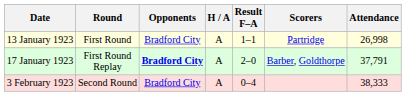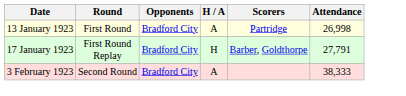 <table class="wikitable" style="text-align:center">
 <tr>
 <th>Date</th>
 <th>Round</th>
 <th>Opponents</th>
 <th>H / A</th>
-<th>Result<br>F–A</th>
 <th>Scorers</th>
 <th>Attendance</th>
 </tr>
 <tr bgcolor="#ffffdd">
 <td>13 January 1923</td>
 <td>First Round</td>
 <td><a href='#'>Bradford City</a></td>
 <td>A</td>
-<td>1–1</td>
 <td><a href='#'>Partridge</a></td>
 <td>26,998</td>
 </tr>
 <tr bgcolor="#ddffdd">
 <td>17 January 1923</td>
 <td>First Round<br>Replay</td>
-<td><strong><a href='#'>Bradford City</a></strong></td>
-<td>A</td>
-<td>2–0</td>
+<td><a href='#'>Bradford City</a></td>
+<td>H</td>
 <td><a href='#'>Barber</a>, <a href='#'>Goldthorpe</a></td>
-<td>37,791</td>
+<td>27,791</td>
 </tr>
 <tr bgcolor="#ffdddd">
 <td>3 February 1923</td>
 <td>Second Round</td>
 <td><a href='#'>Bradford City</a></td>
 <td>A</td>
-<td>0–4</td>
 <td></td>
 <td>38,333</td>
 </tr>
 </table>
